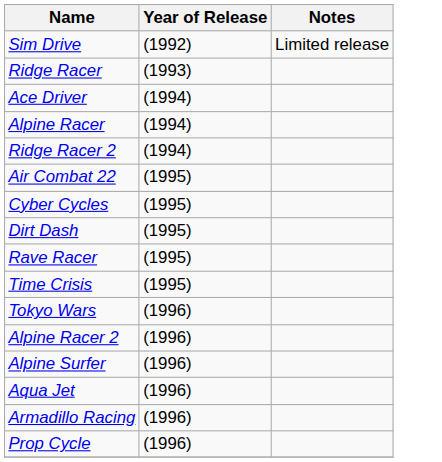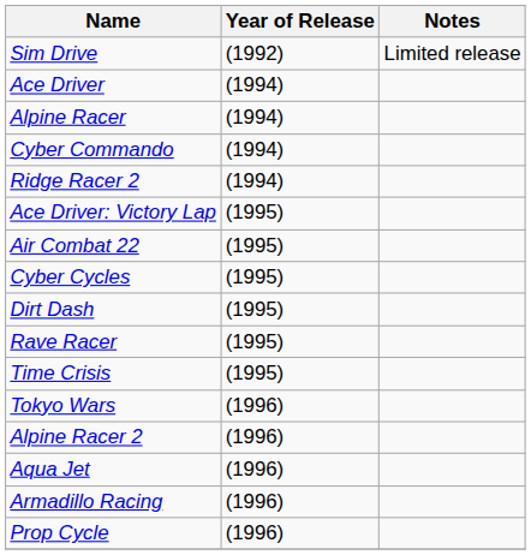 <table class="wikitable sortable">
 <tr>
 <th>Name</th>
 <th>Year of Release</th>
 <th>Notes</th>
 </tr>
 <tr>
 <td><em><a href='#'>Sim Drive</a></em></td>
 <td>(1992)</td>
 <td>Limited release</td>
 </tr>
 <tr>
-<td><em><a href='#'>Ridge Racer</a></em></td>
-<td>(1993)</td>
-<td></td>
-</tr>
-<tr>
 <td><em><a href='#'>Ace Driver</a></em></td>
 <td>(1994)</td>
 <td></td>
 </tr>
 <tr>
 <td><em><a href='#'>Alpine Racer</a></em></td>
 <td>(1994)</td>
 <td></td>
 </tr>
 <tr>
+<td><em><a href='#'>Cyber Commando</a></em></td>
+<td>(1994)</td>
+<td></td>
+</tr>
+<tr>
 <td><em><a href='#'>Ridge Racer 2</a></em></td>
 <td>(1994)</td>
+<td></td>
+</tr>
+<tr>
+<td><em><a href='#'>Ace Driver: Victory Lap</a></em></td>
+<td>(1995)</td>
 <td></td>
 </tr>
 <tr>
 <td><em><a href='#'>Air Combat 22</a></em></td>
 <td>(1995)</td>
 <td></td>
 </tr>
 <tr>
 <td><em><a href='#'>Cyber Cycles</a></em></td>
 <td>(1995)</td>
 <td></td>
 </tr>
 <tr>
 <td><em><a href='#'>Dirt Dash</a></em></td>
 <td>(1995)</td>
 <td></td>
 </tr>
 <tr>
 <td><em><a href='#'>Rave Racer</a></em></td>
 <td>(1995)</td>
 <td></td>
 </tr>
 <tr>
 <td><em><a href='#'>Time Crisis</a></em></td>
 <td>(1995)</td>
 <td></td>
 </tr>
 <tr>
 <td><em><a href='#'>Tokyo Wars</a></em></td>
 <td>(1996)</td>
 <td></td>
 </tr>
 <tr>
 <td><em><a href='#'>Alpine Racer 2</a></em></td>
 <td>(1996)</td>
 <td></td>
 </tr>
 <tr>
-<td><em><a href='#'>Alpine Surfer</a></em></td>
-<td>(1996)</td>
-<td></td>
-</tr>
-<tr>
 <td><em><a href='#'>Aqua Jet</a></em></td>
 <td>(1996)</td>
 <td></td>
 </tr>
 <tr>
 <td><em><a href='#'>Armadillo Racing</a></em></td>
 <td>(1996)</td>
 <td></td>
 </tr>
 <tr>
 <td><em><a href='#'>Prop Cycle</a></em></td>
 <td>(1996)</td>
 <td></td>
 </tr>
 <tr>
 </tr>
 </table>
